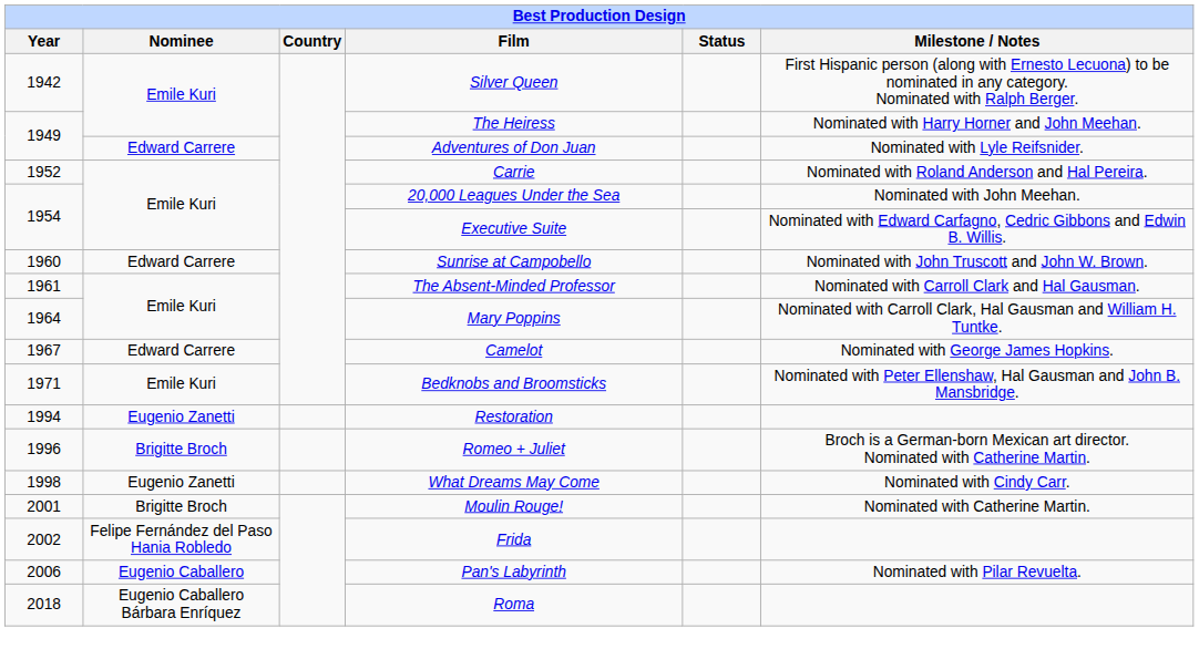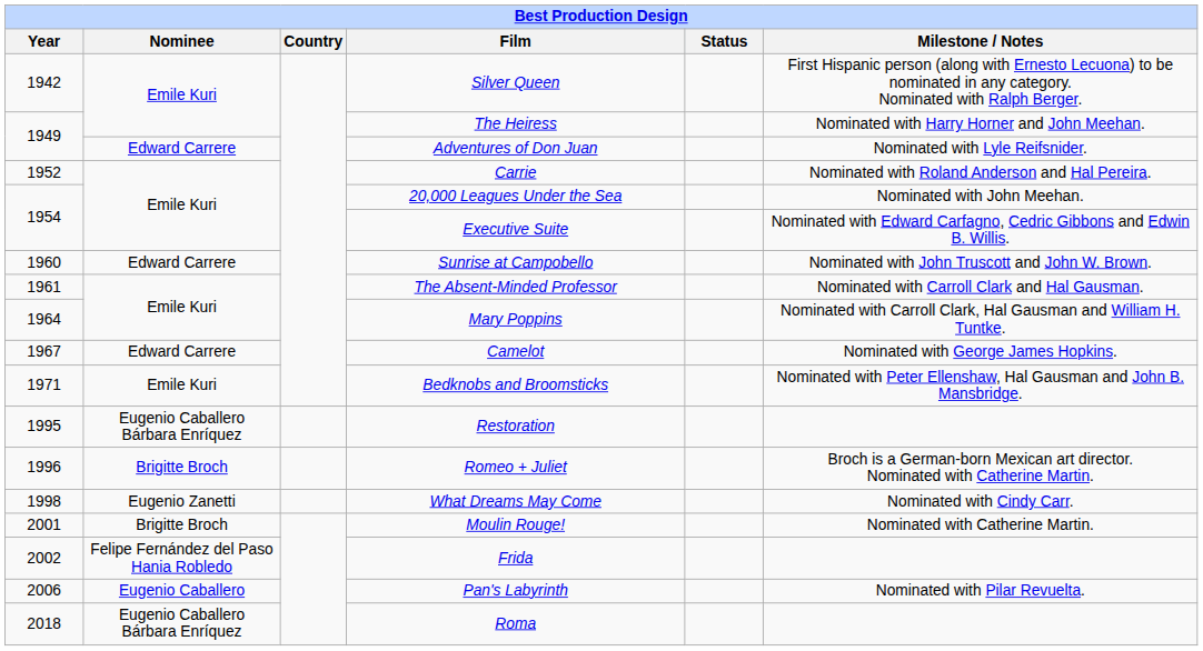 <table class="wikitable" style="text-align: center">
 <tr style="background:#bfd7ff;">
 <td colspan="6" style="text-align:center;"><strong><a href='#'>Best Production Design</a></strong></td>
 </tr>
 <tr style="background:#ebf5ff;">
 <th style="width:75px;">Year</th>
 <th style="width:200px;">Nominee</th>
 <th style="width:50px;">Country</th>
 <th style="width:350px;">Film</th>
 <th style="width:75px;">Status</th>
 <th style="width:450px;">Milestone / Notes</th>
 </tr>
 <tr>
 <td>1942</td>
 <td rowspan="2"><a href='#'>Emile Kuri</a></td>
 <td rowspan="11"></td>
 <td><em><a href='#'>Silver Queen</a></em></td>
 <td></td>
 <td>First Hispanic person (along with <a href='#'>Ernesto Lecuona</a>) to be nominated in any category.<br>Nominated with <a href='#'>Ralph Berger</a>.</td>
 </tr>
 <tr>
 <td rowspan=2>1949</td>
 <td><em><a href='#'>The Heiress</a></em></td>
 <td></td>
 <td>Nominated with <a href='#'>Harry Horner</a> and <a href='#'>John Meehan</a>.</td>
 </tr>
 <tr>
 <td><a href='#'>Edward Carrere</a></td>
 <td><em><a href='#'>Adventures of Don Juan</a></em></td>
 <td></td>
 <td>Nominated with <a href='#'>Lyle Reifsnider</a>.</td>
 </tr>
 <tr>
 <td>1952</td>
 <td rowspan=3>Emile Kuri</td>
 <td><em><a href='#'>Carrie</a></em></td>
 <td></td>
 <td>Nominated with <a href='#'>Roland Anderson</a> and <a href='#'>Hal Pereira</a>.</td>
 </tr>
 <tr>
 <td rowspan="2">1954</td>
 <td><em><a href='#'>20,000 Leagues Under the Sea</a></em></td>
 <td></td>
 <td>Nominated with John Meehan.</td>
 </tr>
 <tr>
 <td><em><a href='#'>Executive Suite</a></em></td>
 <td></td>
 <td>Nominated with <a href='#'>Edward Carfagno</a>, <a href='#'>Cedric Gibbons</a> and <a href='#'>Edwin B. Willis</a>.</td>
 </tr>
 <tr>
 <td>1960</td>
 <td>Edward Carrere</td>
 <td><em><a href='#'>Sunrise at Campobello</a></em></td>
 <td></td>
 <td>Nominated with <a href='#'>John Truscott</a> and <a href='#'>John W. Brown</a>.</td>
 </tr>
 <tr>
 <td>1961</td>
 <td rowspan=2>Emile Kuri</td>
 <td><em><a href='#'>The Absent-Minded Professor</a></em></td>
 <td></td>
 <td>Nominated with <a href='#'>Carroll Clark</a> and <a href='#'>Hal Gausman</a>.</td>
 </tr>
 <tr>
 <td>1964</td>
 <td><em><a href='#'>Mary Poppins</a></em></td>
 <td></td>
 <td>Nominated with Carroll Clark, Hal Gausman and <a href='#'>William H. Tuntke</a>.</td>
 </tr>
 <tr>
 <td>1967</td>
 <td>Edward Carrere</td>
 <td><em><a href='#'>Camelot</a></em></td>
 <td></td>
 <td>Nominated with <a href='#'>George James Hopkins</a>.</td>
 </tr>
 <tr>
 <td>1971</td>
 <td>Emile Kuri</td>
 <td><em><a href='#'>Bedknobs and Broomsticks</a></em></td>
 <td></td>
 <td>Nominated with <a href='#'>Peter Ellenshaw</a>, Hal Gausman and <a href='#'>John B. Mansbridge</a>.</td>
 </tr>
 <tr>
-<td>1994</td>
-<td><a href='#'>Eugenio Zanetti</a></td>
+<td>1995</td>
+<td>Eugenio Caballero<br>Bárbara Enríquez</td>
 <td></td>
 <td><em><a href='#'>Restoration</a></em></td>
 <td></td>
 <td></td>
 </tr>
 <tr>
 <td>1996</td>
 <td><a href='#'>Brigitte Broch</a></td>
 <td></td>
 <td><em><a href='#'>Romeo + Juliet</a></em></td>
 <td></td>
 <td>Broch is a German-born Mexican art director.<br>Nominated with <a href='#'>Catherine Martin</a>.</td>
 </tr>
 <tr>
 <td>1998</td>
 <td>Eugenio Zanetti</td>
 <td></td>
 <td><em><a href='#'>What Dreams May Come</a></em></td>
 <td></td>
 <td>Nominated with <a href='#'>Cindy Carr</a>.</td>
 </tr>
 <tr>
 <td>2001</td>
 <td>Brigitte Broch</td>
 <td rowspan="4"></td>
 <td><em><a href='#'>Moulin Rouge!</a></em></td>
 <td></td>
 <td>Nominated with Catherine Martin.</td>
 </tr>
 <tr>
 <td>2002</td>
 <td>Felipe Fernández del Paso<br><a href='#'>Hania Robledo</a></td>
 <td><em><a href='#'>Frida</a></em></td>
 <td></td>
 <td></td>
 </tr>
 <tr>
 <td>2006</td>
 <td><a href='#'>Eugenio Caballero</a></td>
 <td><em><a href='#'>Pan's Labyrinth</a></em></td>
 <td></td>
 <td>Nominated with <a href='#'>Pilar Revuelta</a>.</td>
 </tr>
 <tr>
 <td>2018</td>
 <td>Eugenio Caballero<br>Bárbara Enríquez</td>
 <td><em><a href='#'>Roma</a></em></td>
 <td></td>
 <td></td>
 </tr>
 </table>
